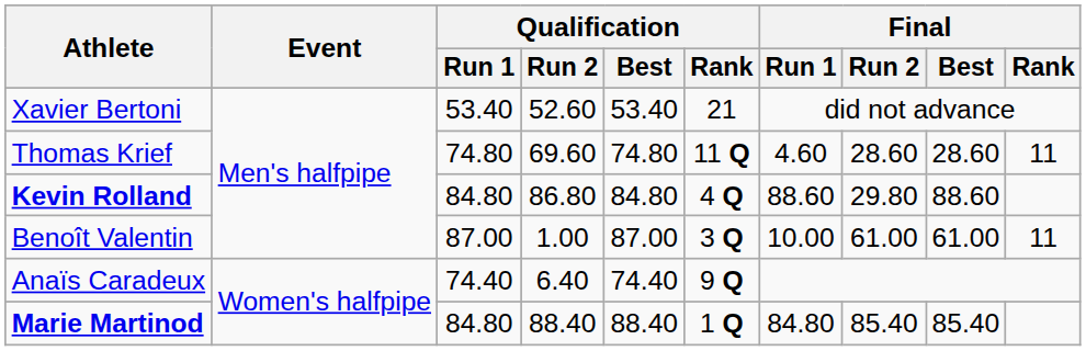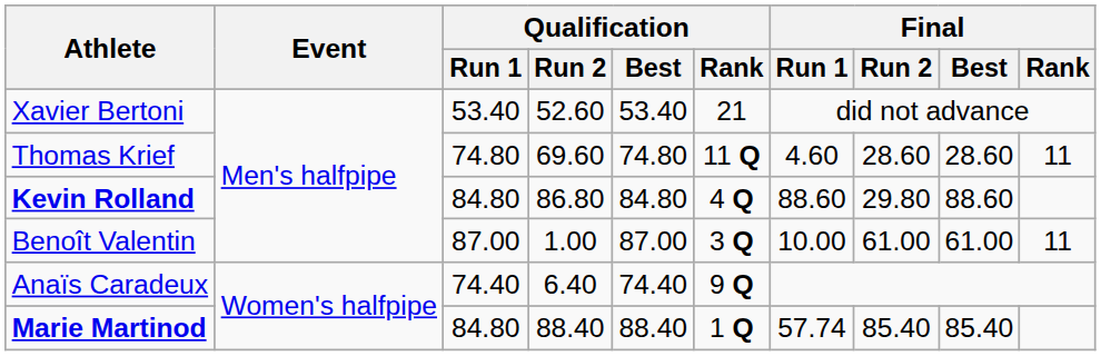 <table class="wikitable" style="font-size:90%">
 <tr>
 <th rowspan="2">Athlete</th>
 <th rowspan="2">Event</th>
 <th colspan="4">Qualification</th>
 <th colspan="4">Final</th>
 </tr>
 <tr style="font-size:95%">
 <th>Run 1</th>
 <th>Run 2</th>
 <th>Best</th>
 <th>Rank</th>
 <th>Run 1</th>
 <th>Run 2</th>
 <th>Best</th>
 <th>Rank</th>
 </tr>
 <tr align=center>
 <td align=left><a href='#'>Xavier Bertoni</a></td>
 <td align=left rowspan=4><a href='#'>Men's halfpipe</a></td>
 <td>53.40</td>
 <td>52.60</td>
 <td>53.40</td>
 <td>21</td>
 <td colspan=4>did not advance</td>
 </tr>
 <tr align=center>
 <td align=left><a href='#'>Thomas Krief</a></td>
 <td>74.80</td>
 <td>69.60</td>
 <td>74.80</td>
 <td>11 <strong>Q</strong></td>
 <td>4.60</td>
 <td>28.60</td>
 <td>28.60</td>
 <td>11</td>
 </tr>
 <tr align=center>
 <td align=left><strong><a href='#'>Kevin Rolland</a></strong></td>
 <td>84.80</td>
 <td>86.80</td>
 <td>84.80</td>
 <td>4 <strong>Q</strong></td>
 <td>88.60</td>
 <td>29.80</td>
 <td>88.60</td>
 <td></td>
 </tr>
 <tr align=center>
 <td align=left><a href='#'>Benoît Valentin</a></td>
 <td>87.00</td>
 <td>1.00</td>
 <td>87.00</td>
 <td>3 <strong>Q</strong></td>
 <td>10.00</td>
 <td>61.00</td>
 <td>61.00</td>
 <td>11</td>
 </tr>
 <tr align=center>
 <td align=left><a href='#'>Anaïs Caradeux</a></td>
 <td align=left rowspan=2><a href='#'>Women's halfpipe</a></td>
 <td>74.40</td>
 <td>6.40</td>
 <td>74.40</td>
 <td>9 <strong>Q</strong></td>
 <td colspan=4></td>
 </tr>
 <tr align=center>
 <td align=left><strong><a href='#'>Marie Martinod</a></strong></td>
 <td>84.80</td>
 <td>88.40</td>
 <td>88.40</td>
 <td>1 <strong>Q</strong></td>
-<td>84.80</td>
+<td>57.74</td>
 <td>85.40</td>
 <td>85.40</td>
 <td></td>
 </tr>
 </table>
